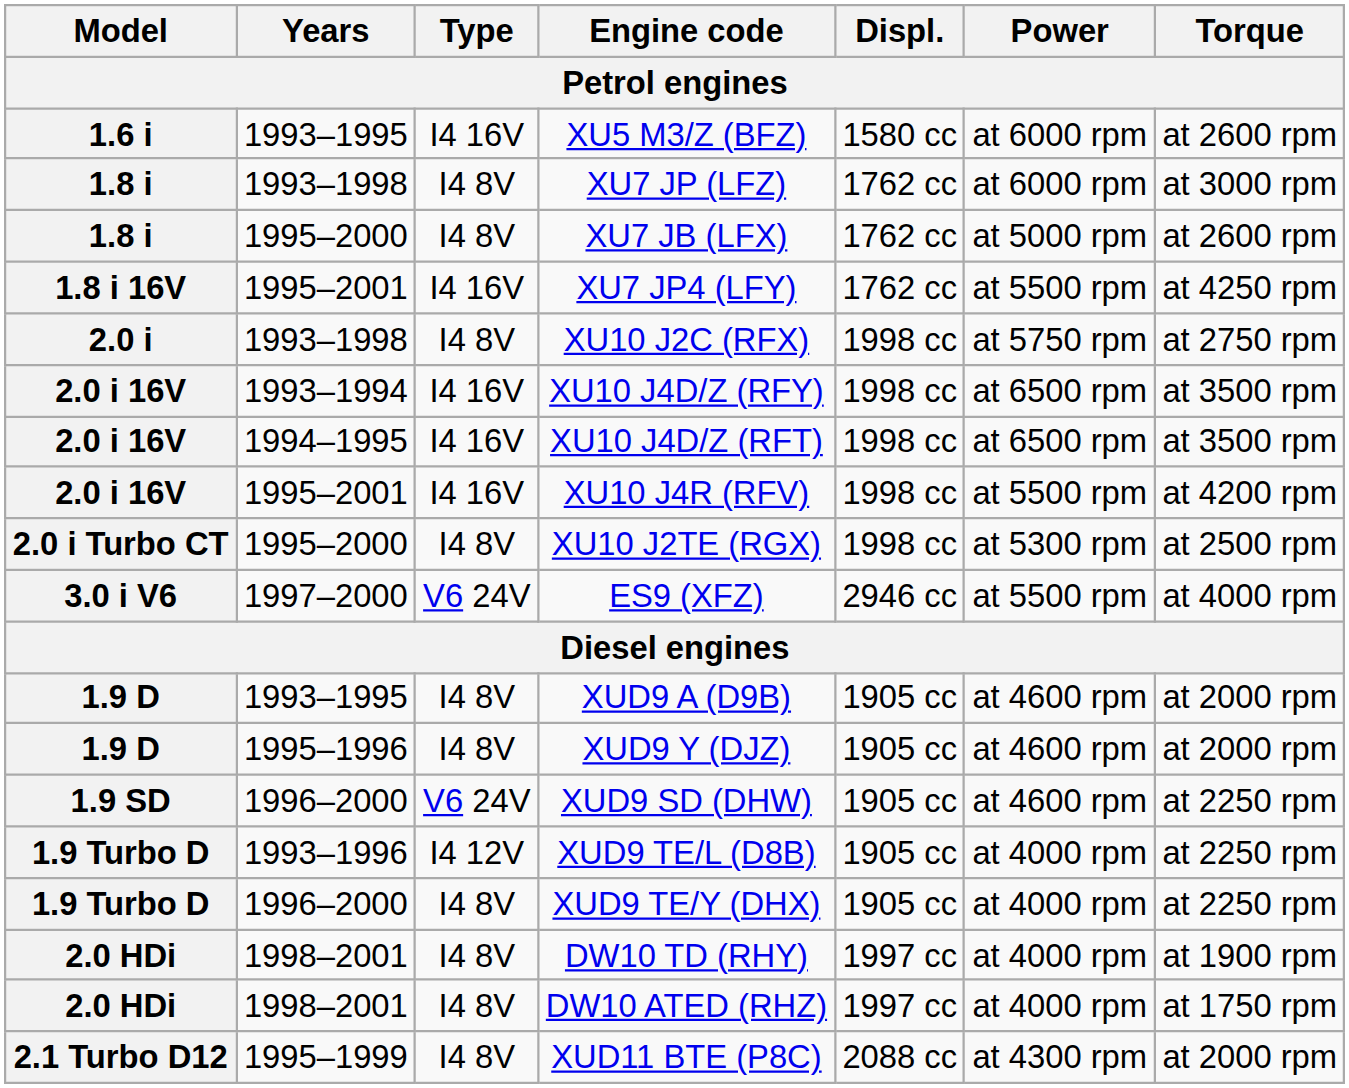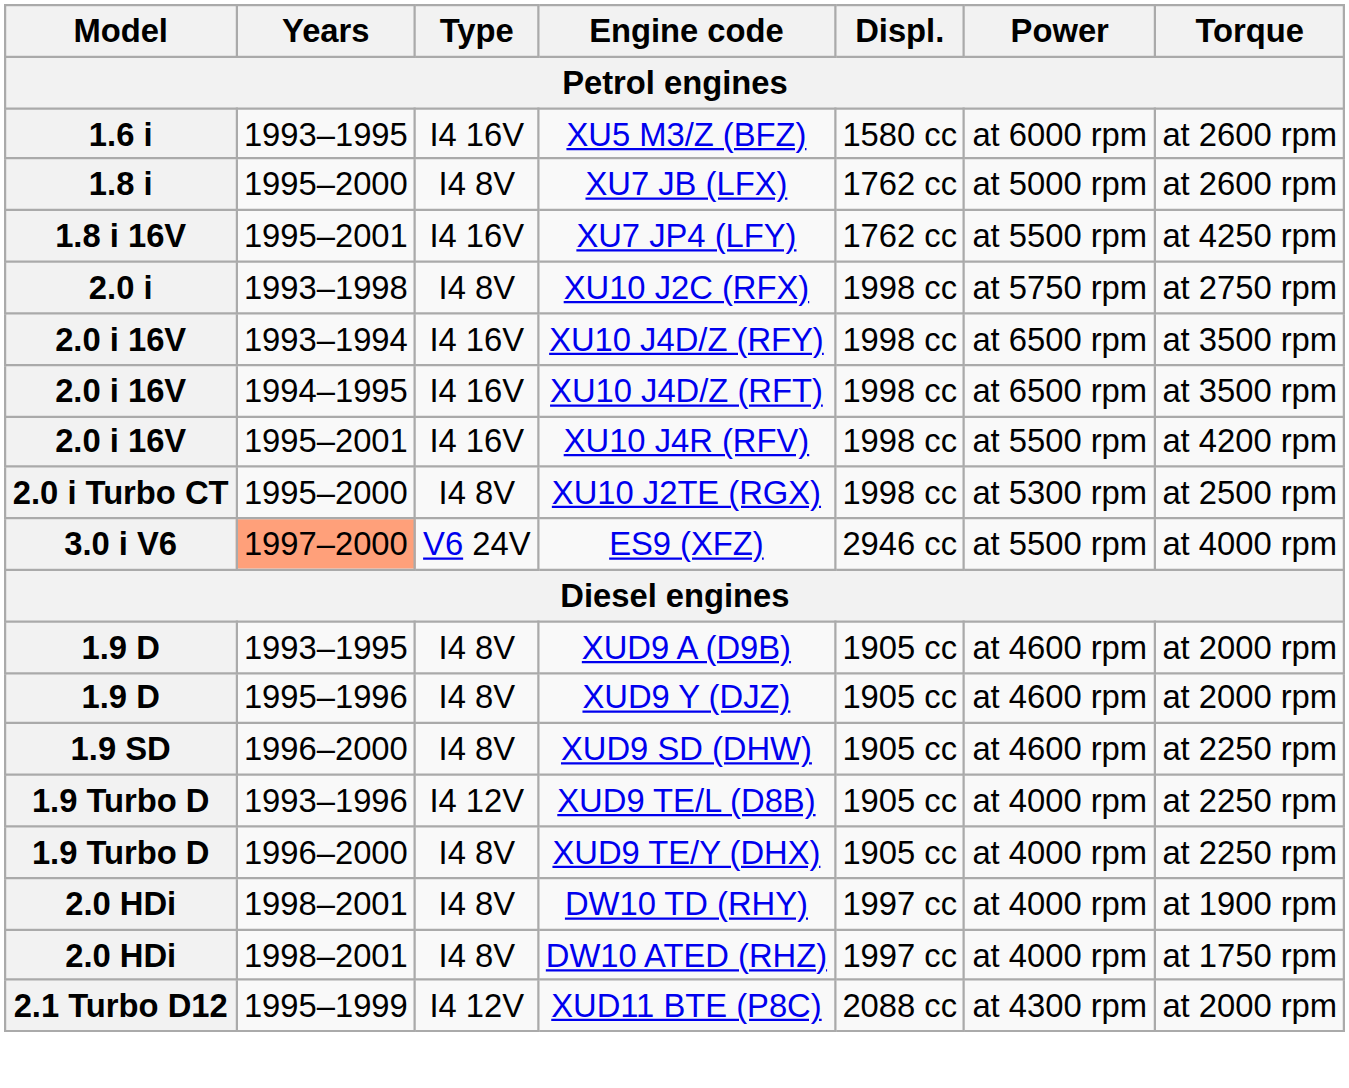 <table class="wikitable" style="text-align:center; font-size:91%;">
 <tr>
 <th>Model</th>
 <th>Years</th>
 <th>Type</th>
 <th>Engine code</th>
 <th>Displ.</th>
 <th>Power</th>
 <th>Torque</th>
 </tr>
 <tr>
 <th colspan="7">Petrol engines</th>
 </tr>
 <tr>
 <th>1.6 i</th>
 <td>1993–1995</td>
 <td>I4 16V</td>
 <td><a href='#'>XU5 M3/Z (BFZ)</a></td>
 <td>1580 cc</td>
 <td> at 6000 rpm</td>
 <td> at 2600 rpm</td>
-</tr>
-<tr>
-<th>1.8 i</th>
-<td>1993–1998</td>
-<td>I4 8V</td>
-<td><a href='#'>XU7 JP (LFZ)</a></td>
-<td>1762 cc</td>
-<td> at 6000 rpm</td>
-<td> at 3000 rpm</td>
 </tr>
 <tr>
 <th>1.8 i</th>
 <td>1995–2000</td>
 <td>I4 8V</td>
 <td><a href='#'>XU7 JB (LFX)</a></td>
 <td>1762 cc</td>
 <td> at 5000 rpm</td>
 <td> at 2600 rpm</td>
 </tr>
 <tr>
 <th>1.8 i 16V</th>
 <td>1995–2001</td>
 <td>I4 16V</td>
 <td><a href='#'>XU7 JP4 (LFY)</a></td>
 <td>1762 cc</td>
 <td> at 5500 rpm</td>
 <td> at 4250 rpm</td>
 </tr>
 <tr>
 <th>2.0 i</th>
 <td>1993–1998</td>
 <td>I4 8V</td>
 <td><a href='#'>XU10 J2C (RFX)</a></td>
 <td>1998 cc</td>
 <td> at 5750 rpm</td>
 <td> at 2750 rpm</td>
 </tr>
 <tr>
 <th>2.0 i 16V</th>
 <td>1993–1994</td>
 <td>I4 16V</td>
 <td><a href='#'>XU10 J4D/Z (RFY)</a></td>
 <td>1998 cc</td>
 <td> at 6500 rpm</td>
 <td> at 3500 rpm</td>
 </tr>
 <tr>
 <th>2.0 i 16V</th>
 <td>1994–1995</td>
 <td>I4 16V</td>
 <td><a href='#'>XU10 J4D/Z (RFT)</a></td>
 <td>1998 cc</td>
 <td> at 6500 rpm</td>
 <td> at 3500 rpm</td>
 </tr>
 <tr>
 <th>2.0 i 16V</th>
 <td>1995–2001</td>
 <td>I4 16V</td>
 <td><a href='#'>XU10 J4R (RFV)</a></td>
 <td>1998 cc</td>
 <td> at 5500 rpm</td>
 <td> at 4200 rpm</td>
 </tr>
 <tr>
 <th>2.0 i Turbo CT</th>
 <td>1995–2000</td>
 <td>I4 8V</td>
 <td><a href='#'>XU10 J2TE (RGX)</a></td>
 <td>1998 cc</td>
 <td> at 5300 rpm</td>
 <td> at 2500 rpm</td>
 </tr>
 <tr>
 <th>3.0 i V6</th>
-<td>1997–2000</td>
+<td style="background: lightsalmon;">1997–2000</td>
 <td><a href='#'>V6</a> 24V</td>
 <td><a href='#'>ES9 (XFZ)</a></td>
 <td>2946 cc</td>
 <td> at 5500 rpm</td>
 <td> at 4000 rpm</td>
 </tr>
 <tr>
 <th colspan="7">Diesel engines</th>
 </tr>
 <tr>
 <th>1.9 D</th>
 <td>1993–1995</td>
 <td>I4 8V</td>
 <td><a href='#'>XUD9 A (D9B)</a></td>
 <td>1905 cc</td>
 <td> at 4600 rpm</td>
 <td> at 2000 rpm</td>
 </tr>
 <tr>
 <th>1.9 D</th>
 <td>1995–1996</td>
 <td>I4 8V</td>
 <td><a href='#'>XUD9 Y (DJZ)</a></td>
 <td>1905 cc</td>
 <td> at 4600 rpm</td>
 <td> at 2000 rpm</td>
 </tr>
 <tr>
 <th>1.9 SD</th>
 <td>1996–2000</td>
-<td><a href='#'>V6</a> 24V</td>
+<td>I4 8V</td>
 <td><a href='#'>XUD9 SD (DHW)</a></td>
 <td>1905 cc</td>
 <td> at 4600 rpm</td>
 <td> at 2250 rpm</td>
 </tr>
 <tr>
 <th>1.9 Turbo D</th>
 <td>1993–1996</td>
 <td>I4 12V</td>
 <td><a href='#'>XUD9 TE/L (D8B)</a></td>
 <td>1905 cc</td>
 <td> at 4000 rpm</td>
 <td> at 2250 rpm</td>
 </tr>
 <tr>
 <th>1.9 Turbo D</th>
 <td>1996–2000</td>
 <td>I4 8V</td>
 <td><a href='#'>XUD9 TE/Y (DHX)</a></td>
 <td>1905 cc</td>
 <td> at 4000 rpm</td>
 <td> at 2250 rpm</td>
 </tr>
 <tr>
 <th>2.0 HDi</th>
 <td>1998–2001</td>
 <td>I4 8V</td>
 <td><a href='#'>DW10 TD (RHY)</a></td>
 <td>1997 cc</td>
 <td> at 4000 rpm</td>
 <td> at 1900 rpm</td>
 </tr>
 <tr>
 <th>2.0 HDi</th>
 <td>1998–2001</td>
 <td>I4 8V</td>
 <td><a href='#'>DW10 ATED (RHZ)</a></td>
 <td>1997 cc</td>
 <td> at 4000 rpm</td>
 <td> at 1750 rpm</td>
 </tr>
 <tr>
 <th>2.1 Turbo D12</th>
 <td>1995–1999</td>
-<td>I4 8V</td>
+<td>I4 12V</td>
 <td><a href='#'>XUD11 BTE (P8C)</a></td>
 <td>2088 cc</td>
 <td> at 4300 rpm</td>
 <td> at 2000 rpm</td>
 </tr>
 </table>
